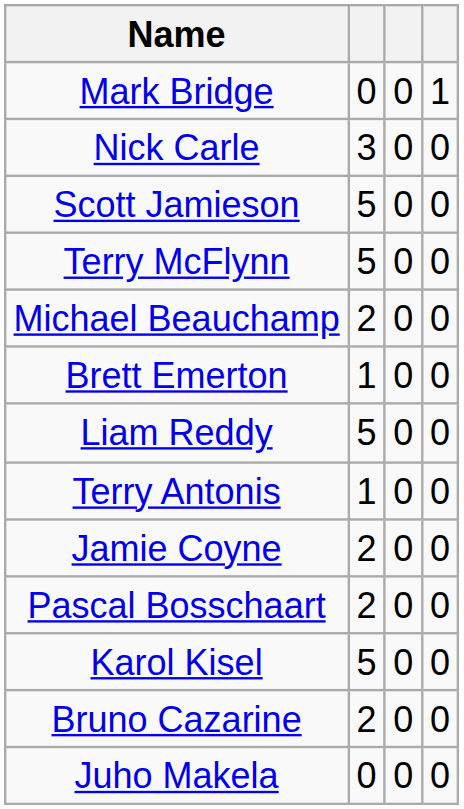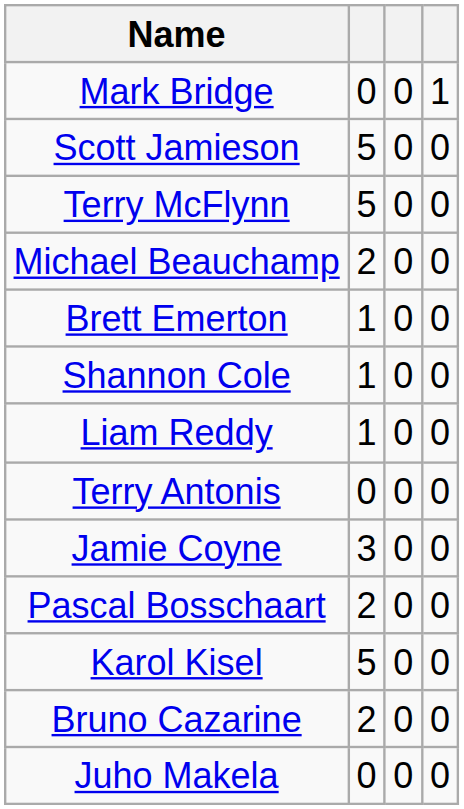 <table class="wikitable sortable" style="text-align:Center; font-size:95%">
 <tr>
 <th>Name</th>
 <th></th>
 <th></th>
 <th></th>
 </tr>
 <tr>
 <td> <a href='#'>Mark Bridge</a></td>
 <td>0</td>
 <td>0</td>
 <td>1</td>
-</tr>
-<tr>
-<td> <a href='#'>Nick Carle</a></td>
-<td>3</td>
-<td>0</td>
-<td>0</td>
 </tr>
 <tr>
 <td> <a href='#'>Scott Jamieson</a></td>
 <td>5</td>
 <td>0</td>
 <td>0</td>
 </tr>
 <tr>
 <td> <a href='#'>Terry McFlynn</a></td>
 <td>5</td>
 <td>0</td>
 <td>0</td>
 </tr>
 <tr>
 <td> <a href='#'>Michael Beauchamp</a></td>
 <td>2</td>
 <td>0</td>
 <td>0</td>
 </tr>
 <tr>
 <td> <a href='#'>Brett Emerton</a></td>
 <td>1</td>
 <td>0</td>
 <td>0</td>
 </tr>
 <tr>
+<td> <a href='#'>Shannon Cole</a></td>
+<td>1</td>
+<td>0</td>
+<td>0</td>
+</tr>
+<tr>
 <td> <a href='#'>Liam Reddy</a></td>
-<td>5</td>
+<td>1</td>
 <td>0</td>
 <td>0</td>
 </tr>
 <tr>
 <td> <a href='#'>Terry Antonis</a></td>
-<td>1</td>
+<td>0</td>
 <td>0</td>
 <td>0</td>
 </tr>
 <tr>
 <td> <a href='#'>Jamie Coyne</a></td>
-<td>2</td>
+<td>3</td>
 <td>0</td>
 <td>0</td>
 </tr>
 <tr>
 <td> <a href='#'>Pascal Bosschaart</a></td>
 <td>2</td>
 <td>0</td>
 <td>0</td>
 </tr>
 <tr>
 <td> <a href='#'>Karol Kisel</a></td>
 <td>5</td>
 <td>0</td>
 <td>0</td>
 </tr>
 <tr>
 <td> <a href='#'>Bruno Cazarine</a></td>
 <td>2</td>
 <td>0</td>
 <td>0</td>
 </tr>
 <tr>
 <td> <a href='#'>Juho Makela</a></td>
 <td>0</td>
 <td>0</td>
 <td>0</td>
 </tr>
 </table>
